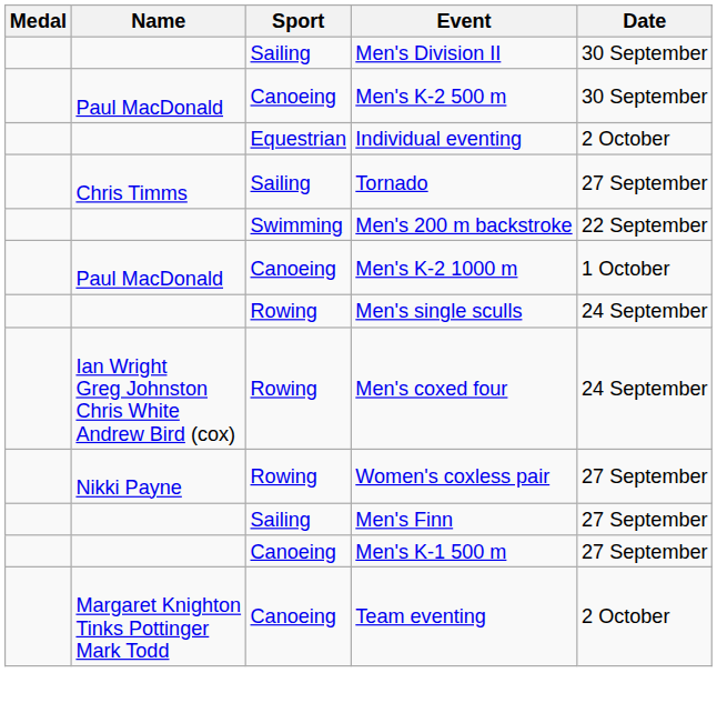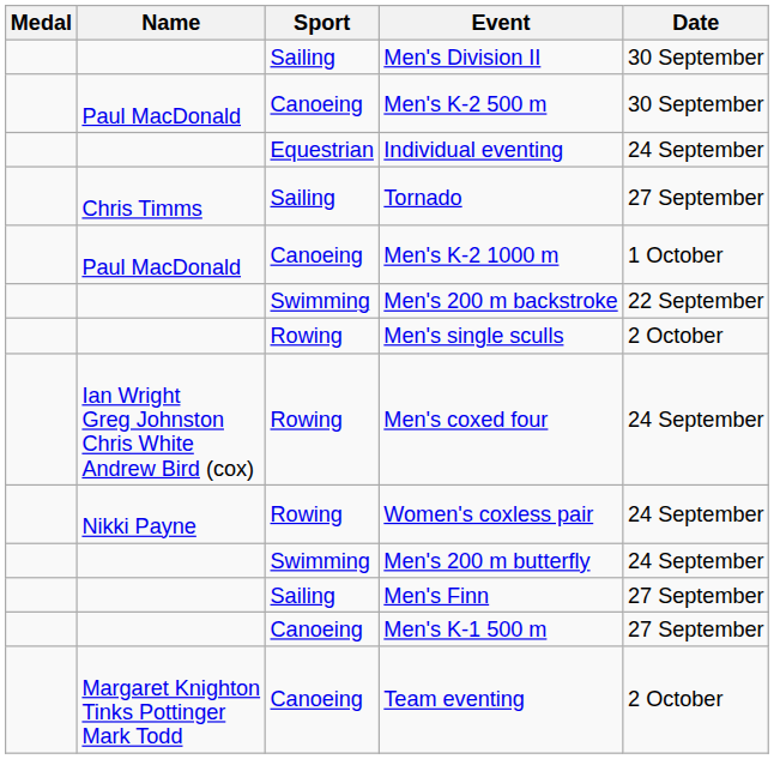 <table class="wikitable sortable" style="font-size: 95%;">
 <tr>
 <th>Medal</th>
 <th>Name</th>
 <th>Sport</th>
 <th>Event</th>
 <th>Date</th>
 </tr>
 <tr>
 <td></td>
 <td></td>
 <td><a href='#'>Sailing</a></td>
 <td><a href='#'>Men's Division II</a></td>
 <td>30 September</td>
 </tr>
 <tr>
 <td></td>
 <td><br><a href='#'>Paul MacDonald</a></td>
 <td><a href='#'>Canoeing</a></td>
 <td><a href='#'>Men's K-2 500 m</a></td>
 <td>30 September</td>
 </tr>
 <tr>
 <td></td>
 <td></td>
 <td><a href='#'>Equestrian</a></td>
 <td><a href='#'>Individual eventing</a></td>
-<td>2 October</td>
+<td>24 September</td>
 </tr>
 <tr>
 <td></td>
 <td><br><a href='#'>Chris Timms</a></td>
 <td><a href='#'>Sailing</a></td>
 <td><a href='#'>Tornado</a></td>
 <td>27 September</td>
-</tr>
-<tr>
-<td></td>
-<td></td>
-<td><a href='#'>Swimming</a></td>
-<td><a href='#'>Men's 200 m backstroke</a></td>
-<td>22 September</td>
 </tr>
 <tr>
 <td></td>
 <td><br><a href='#'>Paul MacDonald</a></td>
 <td><a href='#'>Canoeing</a></td>
 <td><a href='#'>Men's K-2 1000 m</a></td>
 <td>1 October</td>
 </tr>
 <tr>
 <td></td>
 <td></td>
+<td><a href='#'>Swimming</a></td>
+<td><a href='#'>Men's 200 m backstroke</a></td>
+<td>22 September</td>
+</tr>
+<tr>
+<td></td>
+<td></td>
 <td><a href='#'>Rowing</a></td>
 <td><a href='#'>Men's single sculls</a></td>
-<td>24 September</td>
+<td>2 October</td>
 </tr>
 <tr>
 <td></td>
 <td><br><a href='#'>Ian Wright</a><br><a href='#'>Greg Johnston</a><br><a href='#'>Chris White</a><br><a href='#'>Andrew Bird</a> (cox)</td>
 <td><a href='#'>Rowing</a></td>
 <td><a href='#'>Men's coxed four</a></td>
 <td>24 September</td>
 </tr>
 <tr>
 <td></td>
 <td><br><a href='#'>Nikki Payne</a></td>
 <td><a href='#'>Rowing</a></td>
 <td><a href='#'>Women's coxless pair</a></td>
-<td>27 September</td>
+<td>24 September</td>
+</tr>
+<tr>
+<td></td>
+<td></td>
+<td><a href='#'>Swimming</a></td>
+<td><a href='#'>Men's 200 m butterfly</a></td>
+<td>24 September</td>
 </tr>
 <tr>
 <td></td>
 <td></td>
 <td><a href='#'>Sailing</a></td>
 <td><a href='#'>Men's Finn</a></td>
 <td>27 September</td>
 </tr>
 <tr>
 <td></td>
 <td></td>
 <td><a href='#'>Canoeing</a></td>
 <td><a href='#'>Men's K-1 500 m</a></td>
 <td>27 September</td>
 </tr>
 <tr>
 <td></td>
 <td><br><a href='#'>Margaret Knighton</a><br><a href='#'>Tinks Pottinger</a><br><a href='#'>Mark Todd</a></td>
 <td><a href='#'>Canoeing</a></td>
 <td><a href='#'>Team eventing</a></td>
 <td>2 October</td>
 </tr>
 </table>
